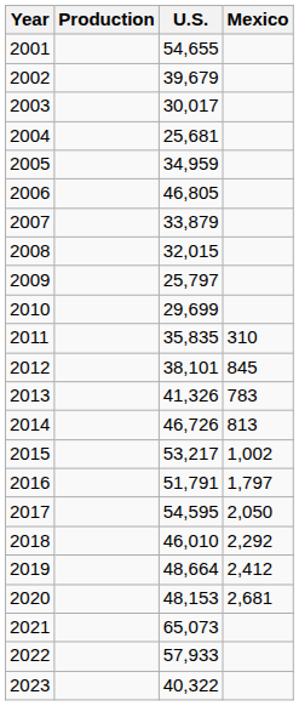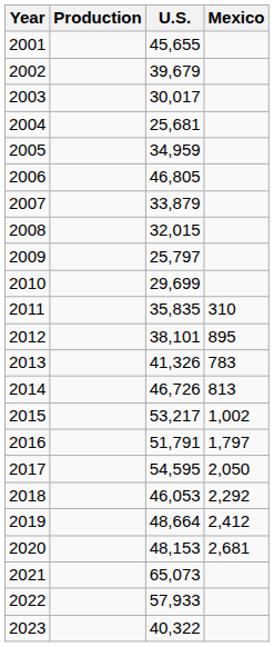 <table class="wikitable">
 <tr>
 <th>Year</th>
 <th>Production</th>
 <th>U.S.</th>
 <th>Mexico</th>
 </tr>
 <tr>
 <td>2001</td>
 <td></td>
-<td>54,655</td>
+<td>45,655</td>
 <td></td>
 </tr>
 <tr>
 <td>2002</td>
 <td></td>
 <td>39,679</td>
 <td></td>
 </tr>
 <tr>
 <td>2003</td>
 <td></td>
 <td>30,017</td>
 <td></td>
 </tr>
 <tr>
 <td>2004</td>
 <td></td>
 <td>25,681</td>
 <td></td>
 </tr>
 <tr>
 <td>2005</td>
 <td></td>
 <td>34,959</td>
 <td></td>
 </tr>
 <tr>
 <td>2006</td>
 <td></td>
 <td>46,805</td>
 <td></td>
 </tr>
 <tr>
 <td>2007</td>
 <td></td>
 <td>33,879</td>
 <td></td>
 </tr>
 <tr>
 <td>2008</td>
 <td></td>
 <td>32,015</td>
 <td></td>
 </tr>
 <tr>
 <td>2009</td>
 <td></td>
 <td>25,797</td>
 <td></td>
 </tr>
 <tr>
 <td>2010</td>
 <td></td>
 <td>29,699</td>
 <td></td>
 </tr>
 <tr>
 <td>2011</td>
 <td></td>
 <td>35,835</td>
 <td>310</td>
 </tr>
 <tr>
 <td>2012</td>
 <td></td>
 <td>38,101</td>
-<td>845</td>
+<td>895</td>
 </tr>
 <tr>
 <td>2013</td>
 <td></td>
 <td>41,326</td>
 <td>783</td>
 </tr>
 <tr>
 <td>2014</td>
 <td></td>
 <td>46,726</td>
 <td>813</td>
 </tr>
 <tr>
 <td>2015</td>
 <td></td>
 <td>53,217</td>
 <td>1,002</td>
 </tr>
 <tr>
 <td>2016</td>
 <td></td>
 <td>51,791</td>
 <td>1,797</td>
 </tr>
 <tr>
 <td>2017</td>
 <td></td>
 <td>54,595</td>
 <td>2,050</td>
 </tr>
 <tr>
 <td>2018</td>
 <td></td>
-<td>46,010</td>
+<td>46,053</td>
 <td>2,292</td>
 </tr>
 <tr>
 <td>2019</td>
 <td></td>
 <td>48,664</td>
 <td>2,412</td>
 </tr>
 <tr>
 <td>2020</td>
 <td></td>
 <td>48,153</td>
 <td>2,681</td>
 </tr>
 <tr>
 <td>2021</td>
 <td></td>
 <td>65,073</td>
 <td></td>
 </tr>
 <tr>
 <td>2022</td>
 <td></td>
 <td>57,933</td>
 <td></td>
 </tr>
 <tr>
 <td>2023</td>
 <td></td>
 <td>40,322</td>
 <td></td>
 </tr>
 </table>
